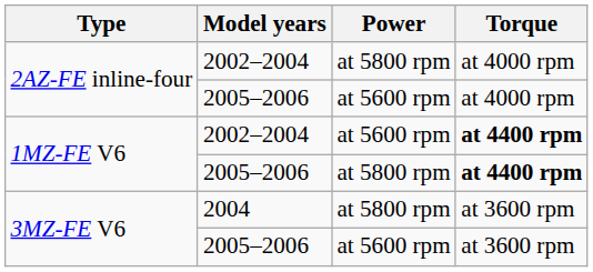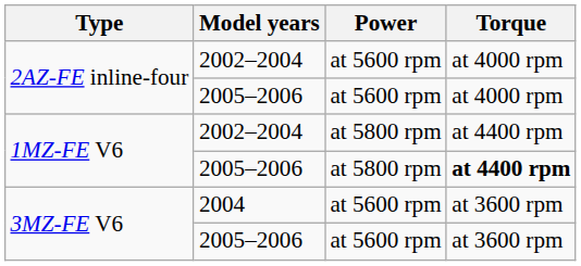 <table class="wikitable">
 <tr>
 <th>Type</th>
 <th>Model years</th>
 <th>Power</th>
 <th>Torque</th>
 </tr>
 <tr>
 <td rowspan="2"> <em><a href='#'>2AZ-FE</a></em> inline-four</td>
 <td>2002–2004</td>
-<td> at 5800 rpm</td>
+<td> at 5600 rpm</td>
 <td> at 4000 rpm</td>
 </tr>
 <tr>
 <td>2005–2006</td>
 <td> at 5600 rpm</td>
 <td> at 4000 rpm</td>
 </tr>
 <tr>
 <td rowspan="2"> <em><a href='#'>1MZ-FE</a></em> V6</td>
 <td>2002–2004</td>
-<td> at 5600 rpm</td>
-<td><strong> at 4400 rpm</strong></td>
+<td> at 5800 rpm</td>
+<td> at 4400 rpm</td>
 </tr>
 <tr>
 <td>2005–2006</td>
 <td> at 5800 rpm</td>
 <td><strong> at 4400 rpm</strong></td>
 </tr>
 <tr>
 <td rowspan="2"> <em><a href='#'>3MZ-FE</a></em> V6</td>
 <td>2004</td>
-<td> at 5800 rpm</td>
+<td> at 5600 rpm</td>
 <td> at 3600 rpm</td>
 </tr>
 <tr>
 <td>2005–2006</td>
 <td> at 5600 rpm</td>
 <td> at 3600 rpm</td>
 </tr>
 </table>
